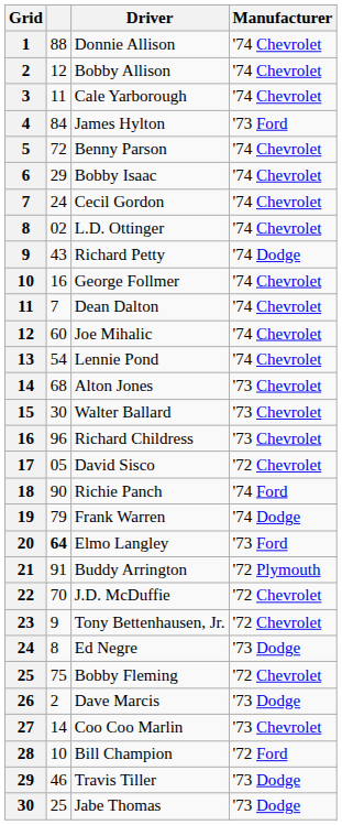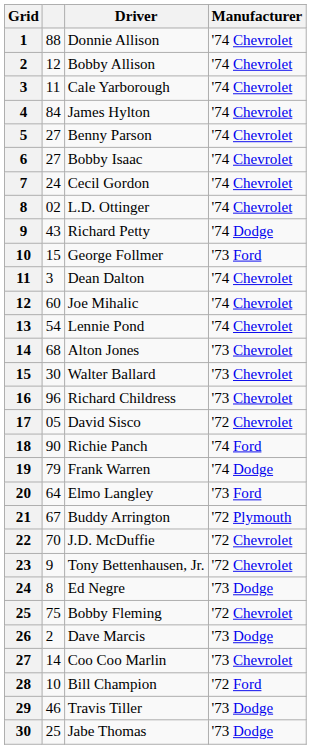 <table class="wikitable">
 <tr>
 <th>Grid</th>
 <th></th>
 <th>Driver</th>
 <th>Manufacturer</th>
 </tr>
 <tr>
 <th>1</th>
 <td>88</td>
 <td>Donnie Allison</td>
 <td>'74 <a href='#'>Chevrolet</a></td>
 </tr>
 <tr>
 <th>2</th>
 <td>12</td>
 <td>Bobby Allison</td>
 <td>'74 <a href='#'>Chevrolet</a></td>
 </tr>
 <tr>
 <th>3</th>
 <td>11</td>
 <td>Cale Yarborough</td>
 <td>'74 <a href='#'>Chevrolet</a></td>
 </tr>
 <tr>
 <th>4</th>
 <td>84</td>
 <td>James Hylton</td>
-<td>'73 <a href='#'>Ford</a></td>
+<td>'74 <a href='#'>Chevrolet</a></td>
 </tr>
 <tr>
 <th>5</th>
-<td>72</td>
+<td>27</td>
 <td>Benny Parson</td>
 <td>'74 <a href='#'>Chevrolet</a></td>
 </tr>
 <tr>
 <th>6</th>
-<td>29</td>
+<td>27</td>
 <td>Bobby Isaac</td>
 <td>'74 <a href='#'>Chevrolet</a></td>
 </tr>
 <tr>
 <th>7</th>
 <td>24</td>
 <td>Cecil Gordon</td>
 <td>'74 <a href='#'>Chevrolet</a></td>
 </tr>
 <tr>
 <th>8</th>
 <td>02</td>
 <td>L.D. Ottinger</td>
 <td>'74 <a href='#'>Chevrolet</a></td>
 </tr>
 <tr>
 <th>9</th>
 <td>43</td>
 <td>Richard Petty</td>
 <td>'74 <a href='#'>Dodge</a></td>
 </tr>
 <tr>
 <th>10</th>
-<td>16</td>
+<td>15</td>
 <td>George Follmer</td>
-<td>'74 <a href='#'>Chevrolet</a></td>
+<td>'73 <a href='#'>Ford</a></td>
 </tr>
 <tr>
 <th>11</th>
-<td>7</td>
+<td>3</td>
 <td>Dean Dalton</td>
 <td>'74 <a href='#'>Chevrolet</a></td>
 </tr>
 <tr>
 <th>12</th>
 <td>60</td>
 <td>Joe Mihalic</td>
 <td>'74 <a href='#'>Chevrolet</a></td>
 </tr>
 <tr>
 <th>13</th>
 <td>54</td>
 <td>Lennie Pond</td>
 <td>'74 <a href='#'>Chevrolet</a></td>
 </tr>
 <tr>
 <th>14</th>
 <td>68</td>
 <td>Alton Jones</td>
 <td>'73 <a href='#'>Chevrolet</a></td>
 </tr>
 <tr>
 <th>15</th>
 <td>30</td>
 <td>Walter Ballard</td>
 <td>'73 <a href='#'>Chevrolet</a></td>
 </tr>
 <tr>
 <th>16</th>
 <td>96</td>
 <td>Richard Childress</td>
 <td>'73 <a href='#'>Chevrolet</a></td>
 </tr>
 <tr>
 <th>17</th>
 <td>05</td>
 <td>David Sisco</td>
 <td>'72 <a href='#'>Chevrolet</a></td>
 </tr>
 <tr>
 <th>18</th>
 <td>90</td>
 <td>Richie Panch</td>
 <td>'74 <a href='#'>Ford</a></td>
 </tr>
 <tr>
 <th>19</th>
 <td>79</td>
 <td>Frank Warren</td>
 <td>'74 <a href='#'>Dodge</a></td>
 </tr>
 <tr>
 <th>20</th>
-<td><strong>64</strong></td>
+<td>64</td>
 <td>Elmo Langley</td>
 <td>'73 <a href='#'>Ford</a></td>
 </tr>
 <tr>
 <th>21</th>
-<td>91</td>
+<td>67</td>
 <td>Buddy Arrington</td>
 <td>'72 <a href='#'>Plymouth</a></td>
 </tr>
 <tr>
 <th>22</th>
 <td>70</td>
 <td>J.D. McDuffie</td>
 <td>'72 <a href='#'>Chevrolet</a></td>
 </tr>
 <tr>
 <th>23</th>
 <td>9</td>
 <td>Tony Bettenhausen, Jr.</td>
 <td>'72 <a href='#'>Chevrolet</a></td>
 </tr>
 <tr>
 <th>24</th>
 <td>8</td>
 <td>Ed Negre</td>
 <td>'73 <a href='#'>Dodge</a></td>
 </tr>
 <tr>
 <th>25</th>
 <td>75</td>
 <td>Bobby Fleming</td>
 <td>'72 <a href='#'>Chevrolet</a></td>
 </tr>
 <tr>
 <th>26</th>
 <td>2</td>
 <td>Dave Marcis</td>
 <td>'73 <a href='#'>Dodge</a></td>
 </tr>
 <tr>
 <th>27</th>
 <td>14</td>
 <td>Coo Coo Marlin</td>
 <td>'73 <a href='#'>Chevrolet</a></td>
 </tr>
 <tr>
 <th>28</th>
 <td>10</td>
 <td>Bill Champion</td>
 <td>'72 <a href='#'>Ford</a></td>
 </tr>
 <tr>
 <th>29</th>
 <td>46</td>
 <td>Travis Tiller</td>
 <td>'73 <a href='#'>Dodge</a></td>
 </tr>
 <tr>
 <th>30</th>
 <td>25</td>
 <td>Jabe Thomas</td>
 <td>'73 <a href='#'>Dodge</a></td>
 </tr>
 </table>
